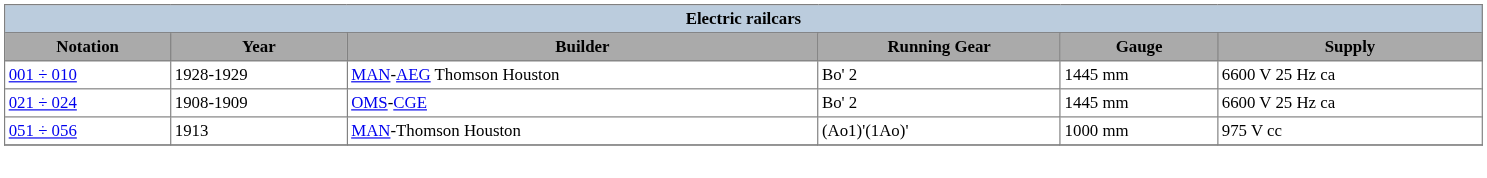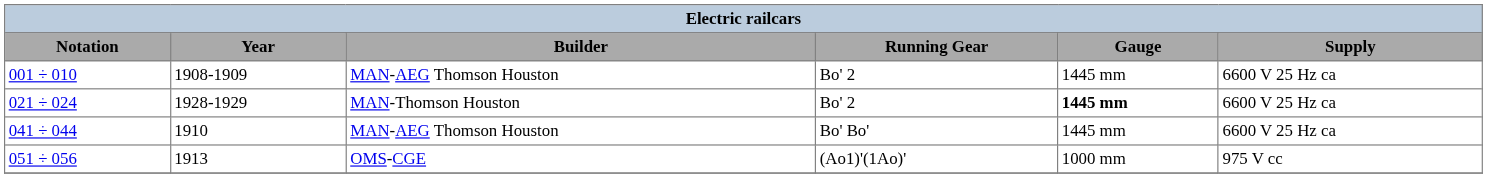 <table width="100%" cellpadding="3" cellspacing="0" border="1" style="border: gray solid 1px; border-collapse: collapse; font-size:90%">
 <tr bgcolor = "#BBCCDD">
 <th colspan = "6">Electric railcars</th>
 </tr>
 <tr bgcolor="#AAAAAA">
 <th>Notation</th>
 <th>Year</th>
 <th>Builder</th>
 <th>Running Gear</th>
 <th>Gauge</th>
 <th>Supply</th>
 </tr>
 <tr>
 <td><a href='#'>001 ÷ 010</a></td>
-<td>1928-1929</td>
+<td>1908-1909</td>
 <td><a href='#'>MAN</a>-<a href='#'>AEG</a> Thomson Houston</td>
 <td>Bo' 2</td>
 <td>1445 mm</td>
 <td>6600 V 25 Hz ca</td>
 </tr>
 <tr>
 <td><a href='#'>021 ÷ 024</a></td>
-<td>1908-1909</td>
-<td><a href='#'>OMS</a>-<a href='#'>CGE</a></td>
+<td>1928-1929</td>
+<td><a href='#'>MAN</a>-Thomson Houston</td>
 <td>Bo' 2</td>
+<td><strong>1445 mm</strong></td>
+<td>6600 V 25 Hz ca</td>
+</tr>
+<tr>
+<td><a href='#'>041 ÷ 044</a></td>
+<td>1910</td>
+<td><a href='#'>MAN</a>-<a href='#'>AEG</a> Thomson Houston</td>
+<td>Bo' Bo'</td>
 <td>1445 mm</td>
 <td>6600 V 25 Hz ca</td>
 </tr>
 <tr>
 <td><a href='#'>051 ÷ 056</a></td>
 <td>1913</td>
-<td><a href='#'>MAN</a>-Thomson Houston</td>
+<td><a href='#'>OMS</a>-<a href='#'>CGE</a></td>
 <td>(Ao1)'(1Ao)'</td>
 <td>1000 mm</td>
 <td>975 V cc</td>
 </tr>
 <tr>
 </tr>
 </table>
